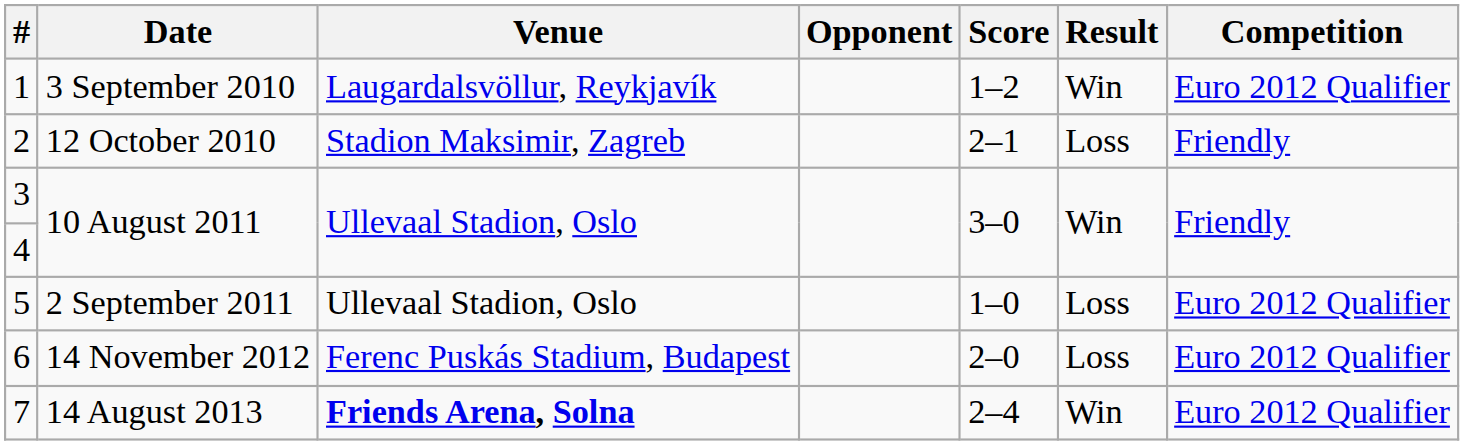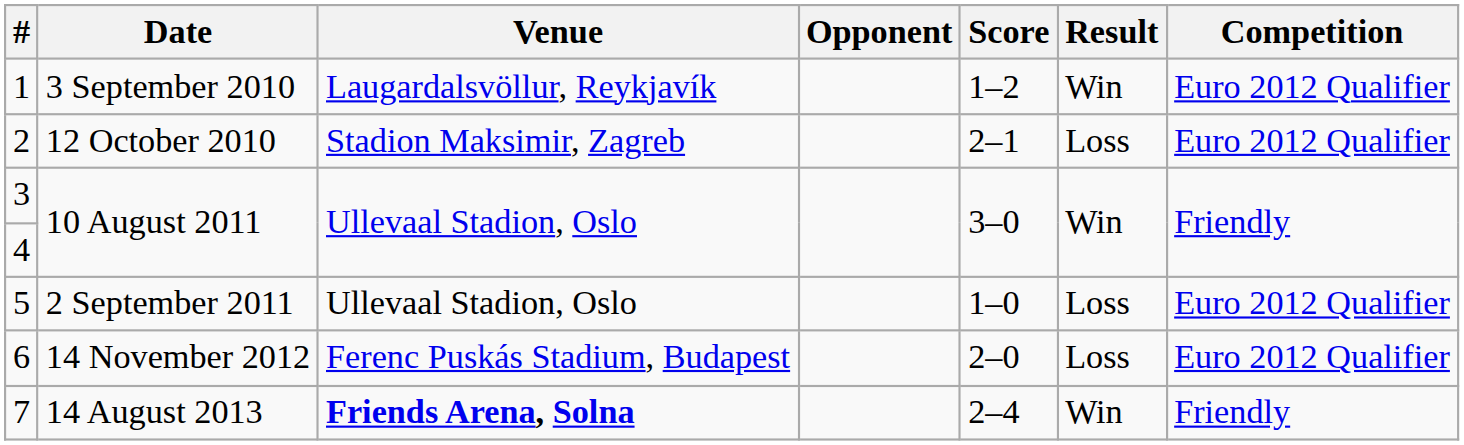 <table class="wikitable">
 <tr>
 <th>#</th>
 <th>Date</th>
 <th>Venue</th>
 <th>Opponent</th>
 <th>Score</th>
 <th>Result</th>
 <th>Competition</th>
 </tr>
 <tr>
 <td>1</td>
 <td>3 September 2010</td>
 <td><a href='#'>Laugardalsvöllur</a>, <a href='#'>Reykjavík</a></td>
 <td></td>
 <td>1–2</td>
 <td>Win</td>
 <td><a href='#'>Euro 2012 Qualifier</a></td>
 </tr>
 <tr>
 <td>2</td>
 <td>12 October 2010</td>
 <td><a href='#'>Stadion Maksimir</a>, <a href='#'>Zagreb</a></td>
 <td></td>
 <td>2–1</td>
 <td>Loss</td>
-<td><a href='#'>Friendly</a></td>
+<td><a href='#'>Euro 2012 Qualifier</a></td>
 </tr>
 <tr>
 <td>3</td>
 <td rowspan=2>10 August 2011</td>
 <td rowspan=2><a href='#'>Ullevaal Stadion</a>, <a href='#'>Oslo</a></td>
 <td rowspan=2></td>
 <td rowspan=2>3–0</td>
 <td rowspan=2>Win</td>
 <td rowspan=2><a href='#'>Friendly</a></td>
 </tr>
 <tr>
 <td>4</td>
 </tr>
 <tr>
 <td>5</td>
 <td>2 September 2011</td>
 <td>Ullevaal Stadion, Oslo</td>
 <td></td>
 <td>1–0</td>
 <td>Loss</td>
 <td><a href='#'>Euro 2012 Qualifier</a></td>
 </tr>
 <tr>
 <td>6</td>
 <td>14 November 2012</td>
 <td><a href='#'>Ferenc Puskás Stadium</a>, <a href='#'>Budapest</a></td>
 <td></td>
 <td>2–0</td>
 <td>Loss</td>
 <td><a href='#'>Euro 2012 Qualifier</a></td>
 </tr>
 <tr>
 <td>7</td>
 <td>14 August 2013</td>
 <td><strong><a href='#'>Friends Arena</a>, <a href='#'>Solna</a></strong></td>
 <td></td>
 <td>2–4</td>
 <td>Win</td>
-<td><a href='#'>Euro 2012 Qualifier</a></td>
+<td><a href='#'>Friendly</a></td>
 </tr>
 </table>
